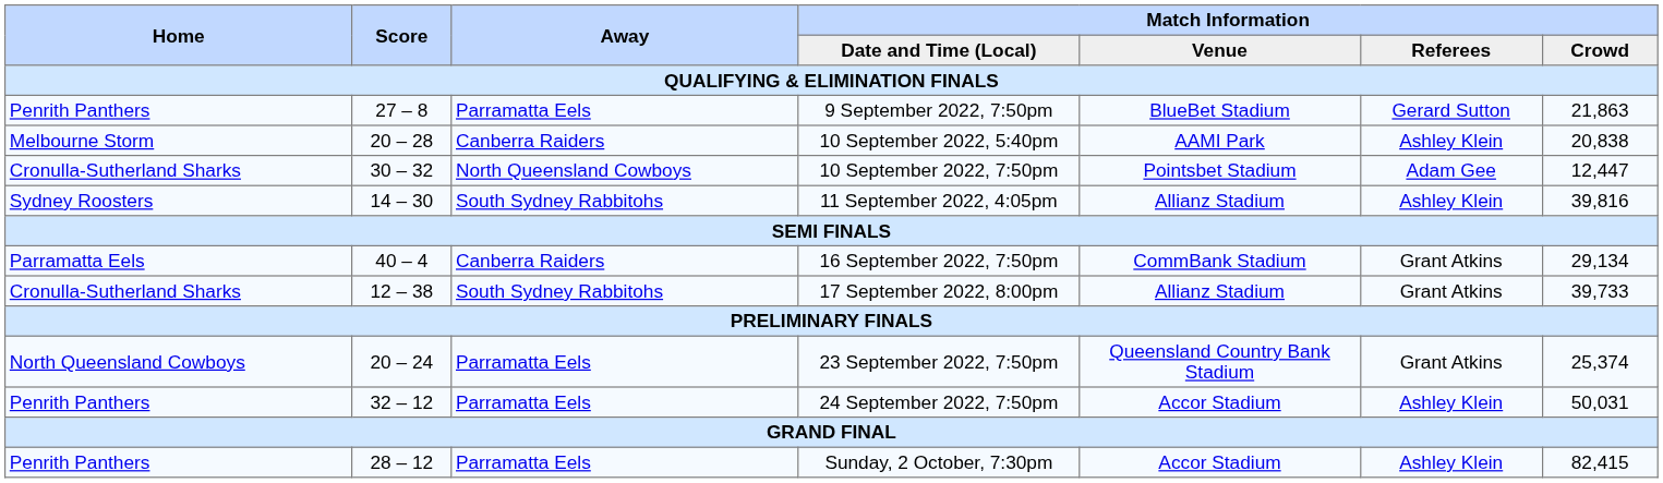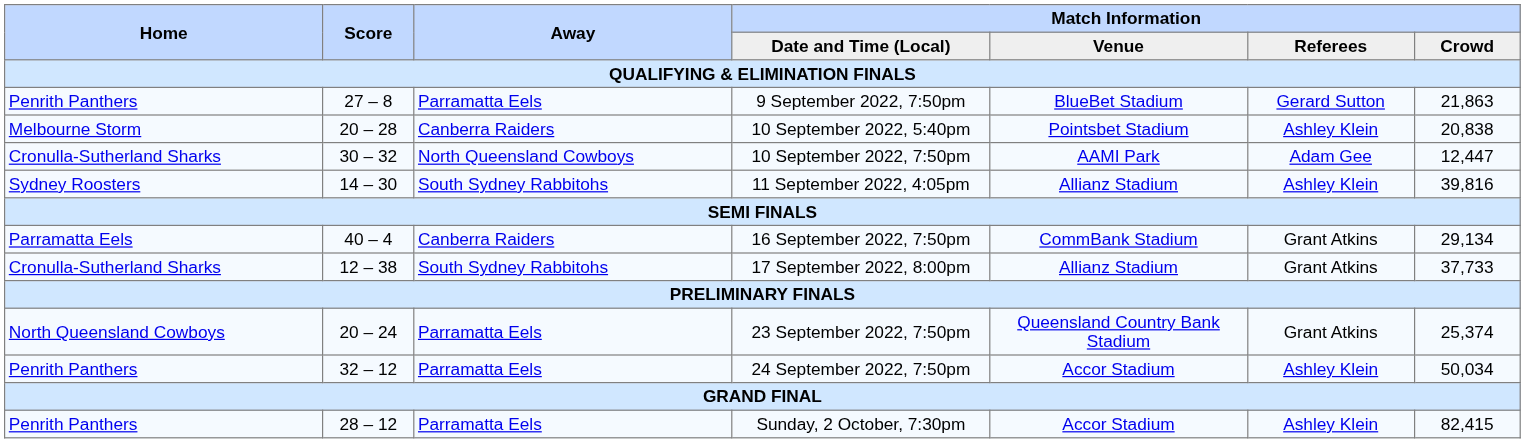 <table border="1" cellpadding="3" cellspacing="0" style="border-collapse:collapse; font-size:90%; text-align:center; width:100%;">
 <tr style="background:#c1d8ff;">
 <th rowspan="2" style="width:21%;">Home</th>
 <th rowspan="2" style="width:6%;">Score</th>
 <th rowspan="2" style="width:21%;">Away</th>
 <th colspan=6>Match Information</th>
 </tr>
 <tr style="background:#efefef;">
 <th width=17%>Date and Time (Local)</th>
 <th width=17%>Venue</th>
 <th width=11%>Referees</th>
 <th width=7%>Crowd</th>
 </tr>
 <tr style="background:#d0e7ff;">
 <td colspan=7><strong>QUALIFYING & ELIMINATION FINALS</strong></td>
 </tr>
 <tr style="background:#f5faff;">
 <td align=left> <a href='#'>Penrith Panthers</a></td>
 <td>27 – 8</td>
 <td align=left> <a href='#'>Parramatta Eels</a></td>
 <td>9 September 2022, 7:50pm</td>
 <td><a href='#'>BlueBet Stadium</a></td>
 <td><a href='#'>Gerard Sutton</a></td>
 <td>21,863</td>
 </tr>
 <tr style="background:#f5faff;">
 <td align=left> <a href='#'>Melbourne Storm</a></td>
 <td>20 – 28</td>
 <td align=left> <a href='#'>Canberra Raiders</a></td>
 <td>10 September 2022, 5:40pm</td>
-<td><a href='#'>AAMI Park</a></td>
+<td><a href='#'>Pointsbet Stadium</a></td>
 <td><a href='#'>Ashley Klein</a></td>
 <td>20,838</td>
 </tr>
 <tr style="background:#f5faff;">
 <td align=left> <a href='#'>Cronulla-Sutherland Sharks</a></td>
 <td>30 – 32</td>
 <td align=left> <a href='#'>North Queensland Cowboys</a></td>
 <td>10 September 2022, 7:50pm</td>
-<td><a href='#'>Pointsbet Stadium</a></td>
+<td><a href='#'>AAMI Park</a></td>
 <td><a href='#'>Adam Gee</a></td>
 <td>12,447</td>
 </tr>
 <tr style="background:#f5faff;">
 <td align=left> <a href='#'>Sydney Roosters</a></td>
 <td>14 – 30</td>
 <td align=left> <a href='#'>South Sydney Rabbitohs</a></td>
 <td>11 September 2022, 4:05pm</td>
 <td><a href='#'>Allianz Stadium</a></td>
 <td><a href='#'>Ashley Klein</a></td>
 <td>39,816</td>
 </tr>
 <tr style="background:#d0e7ff;">
 <td colspan=7><strong>SEMI FINALS</strong></td>
 </tr>
 <tr style="background:#f5faff;">
 <td align=left> <a href='#'>Parramatta Eels</a></td>
 <td>40 – 4</td>
 <td align=left> <a href='#'>Canberra Raiders</a></td>
 <td>16 September 2022, 7:50pm</td>
 <td><a href='#'>CommBank Stadium</a></td>
 <td>Grant Atkins</td>
 <td>29,134</td>
 </tr>
 <tr style="background:#f5faff;">
 <td align=left> <a href='#'>Cronulla-Sutherland Sharks</a></td>
 <td>12 – 38</td>
 <td align=left> <a href='#'>South Sydney Rabbitohs</a></td>
 <td>17 September 2022, 8:00pm</td>
 <td><a href='#'>Allianz Stadium</a></td>
 <td>Grant Atkins</td>
-<td>39,733</td>
+<td>37,733</td>
 </tr>
 <tr style="background:#d0e7ff;">
 <td colspan=7><strong>PRELIMINARY FINALS</strong></td>
 </tr>
 <tr style="background:#f5faff;">
 <td align=left> <a href='#'>North Queensland Cowboys</a></td>
 <td>20 – 24</td>
 <td align=left> <a href='#'>Parramatta Eels</a></td>
 <td>23 September 2022, 7:50pm</td>
 <td><a href='#'>Queensland Country Bank Stadium</a></td>
 <td>Grant Atkins</td>
 <td>25,374</td>
 </tr>
 <tr style="background:#f5faff;">
 <td align=left> <a href='#'>Penrith Panthers</a></td>
 <td>32 – 12</td>
 <td align=left> <a href='#'>Parramatta Eels</a></td>
 <td>24 September 2022, 7:50pm</td>
 <td><a href='#'>Accor Stadium</a></td>
 <td><a href='#'>Ashley Klein</a></td>
-<td>50,031</td>
+<td>50,034</td>
 </tr>
 <tr style="background:#d0e7ff;">
 <td colspan=7><strong>GRAND FINAL</strong></td>
 </tr>
 <tr style="background:#f5faff;">
 <td align=left> <a href='#'>Penrith Panthers</a></td>
 <td>28 – 12</td>
 <td align=left> <a href='#'>Parramatta Eels</a></td>
 <td>Sunday, 2 October, 7:30pm</td>
 <td><a href='#'>Accor Stadium</a></td>
 <td><a href='#'>Ashley Klein</a></td>
 <td>82,415</td>
 </tr>
 </table>
